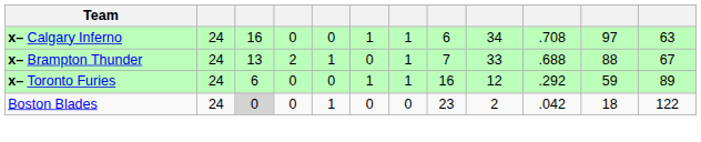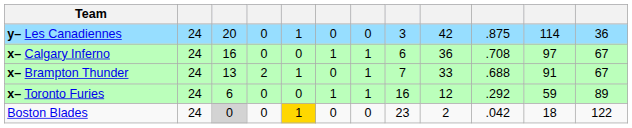 <table class="wikitable" style="text-align:center; width:50em">
 <tr bgcolor="#DDDDFF">
 <th width="25%">Team</th>
 <th width="5%"></th>
 <th width="5%"></th>
 <th width="5%"></th>
 <th width="5%"></th>
 <th width="5%"></th>
 <th width="5%"></th>
 <th width="5%"></th>
 <th width="7.5%"></th>
 <th width="7.5%"></th>
 <th width="7.5%"></th>
 <th width="7.5%"></th>
 </tr>
+<tr bgcolor=#97DEFF>
+<td align=left><strong>y–</strong> <a href='#'>Les Canadiennes</a></td>
+<td>24</td>
+<td>20</td>
+<td>0</td>
+<td>1</td>
+<td>0</td>
+<td>0</td>
+<td>3</td>
+<td>42</td>
+<td>.875</td>
+<td>114</td>
+<td>36</td>
+</tr>
 <tr bgcolor=#bbffbb>
 <td align=left><strong>x–</strong> <a href='#'>Calgary Inferno</a></td>
 <td>24</td>
 <td>16</td>
 <td>0</td>
 <td>0</td>
 <td>1</td>
 <td>1</td>
 <td>6</td>
-<td>34</td>
+<td>36</td>
 <td>.708</td>
 <td>97</td>
-<td>63</td>
+<td>67</td>
 </tr>
 <tr bgcolor=#bbffbb>
 <td align=left><strong>x–</strong> <a href='#'>Brampton Thunder</a></td>
 <td>24</td>
 <td>13</td>
 <td>2</td>
 <td>1</td>
 <td>0</td>
 <td>1</td>
 <td>7</td>
 <td>33</td>
 <td>.688</td>
-<td>88</td>
+<td>91</td>
 <td>67</td>
 </tr>
 <tr bgcolor=#bbffbb>
 <td align=left><strong>x–</strong> <a href='#'>Toronto Furies</a></td>
 <td>24</td>
 <td>6</td>
 <td>0</td>
 <td>0</td>
 <td>1</td>
 <td>1</td>
 <td>16</td>
 <td>12</td>
 <td>.292</td>
 <td>59</td>
 <td>89</td>
 </tr>
 <tr>
 <td align=left><a href='#'>Boston Blades</a></td>
 <td>24</td>
 <td style="background: lightgrey;">0</td>
 <td>0</td>
-<td>1</td>
+<td style="background: gold;">1</td>
 <td>0</td>
 <td>0</td>
 <td>23</td>
 <td>2</td>
 <td>.042</td>
 <td>18</td>
 <td>122</td>
 </tr>
 </table>
